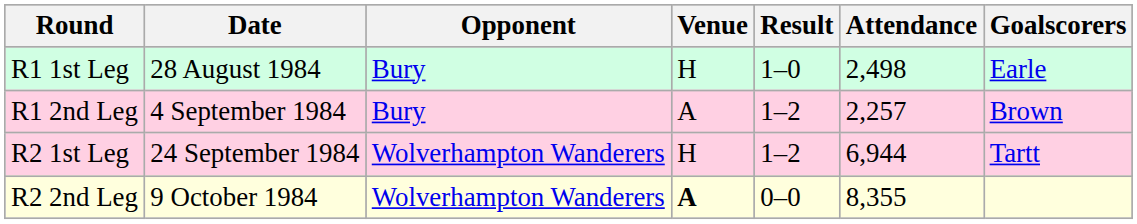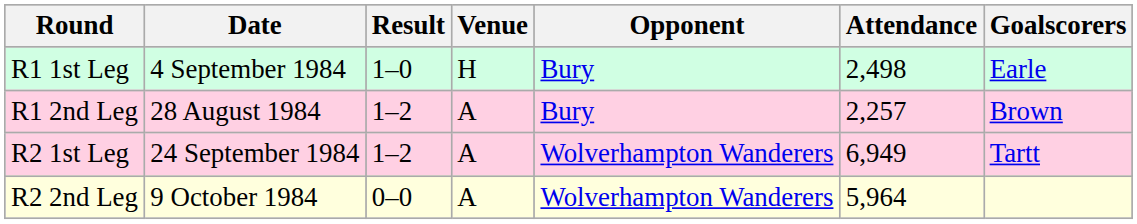 <table class="wikitable">
 <tr>
 <th>Round</th>
 <th>Date</th>
+<th>Result</th>
+<th>Venue</th>
 <th>Opponent</th>
-<th>Venue</th>
-<th>Result</th>
 <th>Attendance</th>
 <th>Goalscorers</th>
 </tr>
 <tr style="background-color: #d0ffe3;">
 <td>R1 1st Leg</td>
-<td>28 August 1984</td>
+<td>4 September 1984</td>
+<td>1–0</td>
+<td>H</td>
 <td><a href='#'>Bury</a></td>
-<td>H</td>
-<td>1–0</td>
 <td>2,498</td>
 <td><a href='#'>Earle</a></td>
 </tr>
 <tr style="background-color: #ffd0e3;">
 <td>R1 2nd Leg</td>
-<td>4 September 1984</td>
+<td>28 August 1984</td>
+<td>1–2</td>
+<td>A</td>
 <td><a href='#'>Bury</a></td>
-<td>A</td>
-<td>1–2</td>
 <td>2,257</td>
 <td><a href='#'>Brown</a></td>
 </tr>
 <tr style="background-color: #ffd0e3;">
 <td>R2 1st Leg</td>
 <td>24 September 1984</td>
+<td>1–2</td>
+<td>A</td>
 <td><a href='#'>Wolverhampton Wanderers</a></td>
-<td>H</td>
-<td>1–2</td>
-<td>6,944</td>
+<td>6,949</td>
 <td><a href='#'>Tartt</a></td>
 </tr>
 <tr style="background-color: #ffffdd;">
 <td>R2 2nd Leg</td>
 <td>9 October 1984</td>
+<td>0–0</td>
+<td>A</td>
 <td><a href='#'>Wolverhampton Wanderers</a></td>
-<td><strong>A</strong></td>
-<td>0–0</td>
-<td>8,355</td>
+<td>5,964</td>
 <td></td>
 </tr>
 </table>
